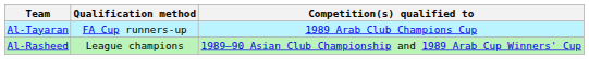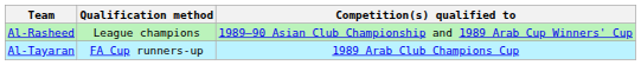 <table class="wikitable" style="text-align: center;">
 <tr>
 <th>Team</th>
 <th>Qualification method</th>
 <th>Competition(s) qualified to</th>
 </tr>
 <tr>
+<td style="background:#BBF3BB; text-align: left"><a href='#'>Al-Rasheed</a></td>
+<td style="background:#BBF3BB;">League champions</td>
+<td style="background:#BBF3BB;"><a href='#'>1989–90 Asian Club Championship</a> and <a href='#'>1989 Arab Cup Winners' Cup</a></td>
+</tr>
+<tr>
 <td style="background:#BBF3FF; text-align: left"><a href='#'>Al-Tayaran</a></td>
 <td style="background:#BBF3FF;"><a href='#'>FA Cup</a> runners-up</td>
 <td style="background:#BBF3FF;"><a href='#'>1989 Arab Club Champions Cup</a></td>
 </tr>
-<tr>
-<td style="background:#BBF3BB; text-align: left"><a href='#'>Al-Rasheed</a></td>
-<td style="background:#BBF3BB;">League champions</td>
-<td style="background:#BBF3BB;"><a href='#'>1989–90 Asian Club Championship</a> and <a href='#'>1989 Arab Cup Winners' Cup</a></td>
-</tr>
 </table>
